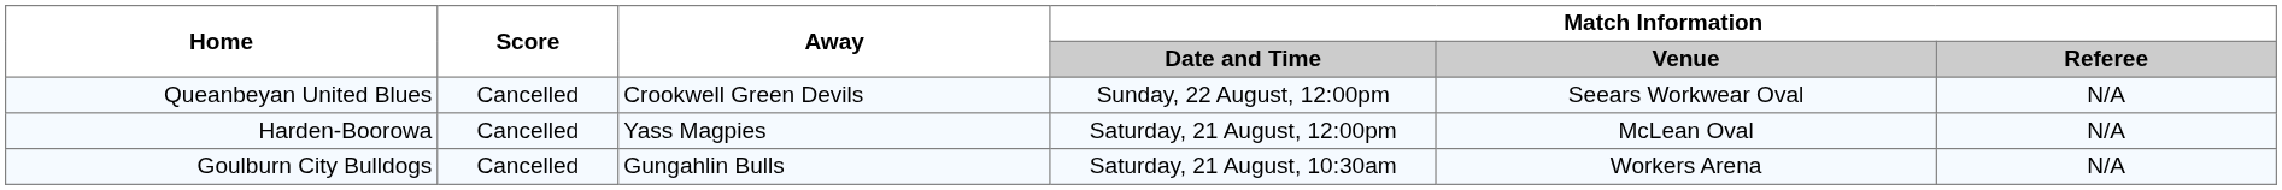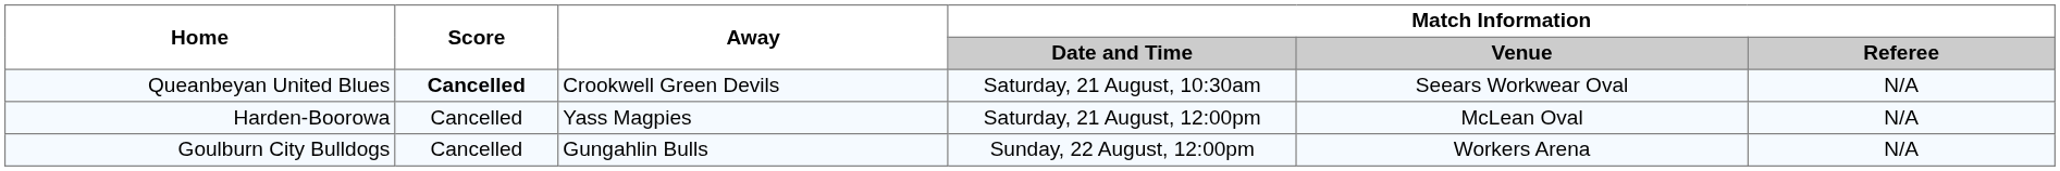 <table border="1" cellpadding="3" cellspacing="0" width="100%" style="border-collapse:collapse;  text-align:center;">
 <tr>
 <th rowspan="2" width="19%">Home</th>
 <th rowspan="2" width="8%">Score</th>
 <th rowspan="2" width="19%">Away</th>
 <th colspan="3">Match Information</th>
 </tr>
 <tr bgcolor="#CCCCCC">
 <th width="17%">Date and Time</th>
 <th width="22%">Venue</th>
 <th width="50%">Referee</th>
 </tr>
 <tr style="text-align:center; background:#f5faff;">
 <td align="right">Queanbeyan United Blues </td>
-<td>Cancelled</td>
+<td><strong>Cancelled</strong></td>
 <td align="left"> Crookwell Green Devils</td>
-<td>Sunday, 22 August, 12:00pm</td>
+<td>Saturday, 21 August, 10:30am</td>
 <td>Seears Workwear Oval</td>
 <td>N/A</td>
 </tr>
 <tr style="text-align:center; background:#f5faff;">
 <td align="right">Harden-Boorowa </td>
 <td>Cancelled</td>
 <td align="left"> Yass Magpies</td>
 <td>Saturday, 21 August, 12:00pm</td>
 <td>McLean Oval</td>
 <td>N/A</td>
 </tr>
 <tr style="text-align:center; background:#f5faff;">
 <td align="right">Goulburn City Bulldogs </td>
 <td>Cancelled</td>
 <td align="left"> Gungahlin Bulls</td>
-<td>Saturday, 21 August, 10:30am</td>
+<td>Sunday, 22 August, 12:00pm</td>
 <td>Workers Arena</td>
 <td>N/A</td>
 </tr>
 </table>
